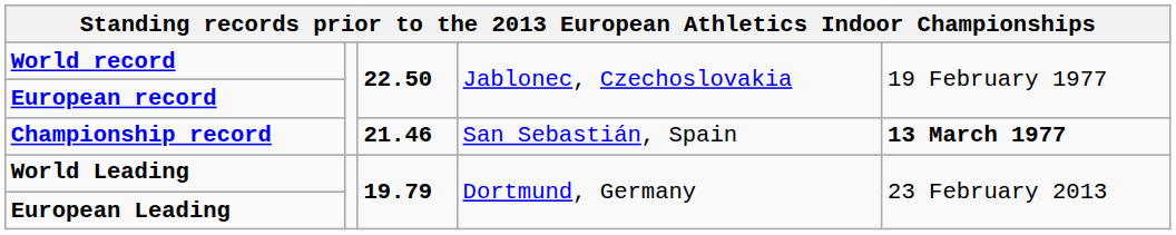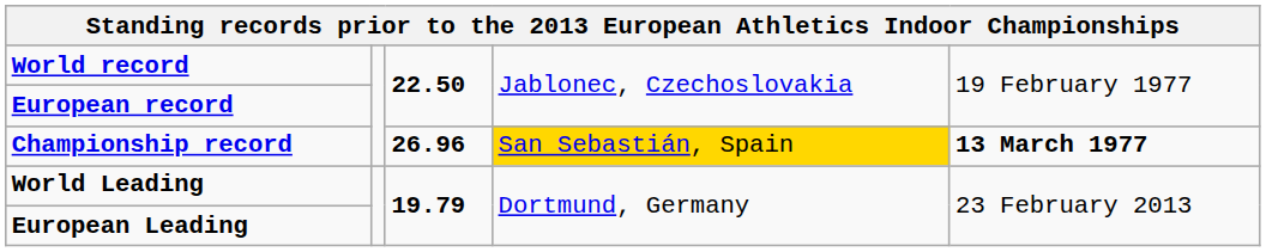 <table class="wikitable" width=75%>
 <tr>
 <th colspan="5">Standing records prior to the 2013 European Athletics Indoor Championships</th>
 </tr>
 <tr>
 <td><strong><a href='#'>World record</a></strong></td>
 <td rowspan=3></td>
 <td rowspan=2><strong>22.50</strong></td>
 <td rowspan=2><a href='#'>Jablonec</a>, <a href='#'>Czechoslovakia</a></td>
 <td rowspan=2>19 February 1977</td>
 </tr>
 <tr>
 <td><strong><a href='#'>European record</a></strong></td>
 </tr>
 <tr>
 <td><strong><a href='#'>Championship record</a></strong></td>
-<td><strong>21.46</strong></td>
-<td><a href='#'>San Sebastián</a>, Spain</td>
+<td><strong>26.96</strong></td>
+<td style="background: gold;"><a href='#'>San Sebastián</a>, Spain</td>
 <td><strong>13 March 1977</strong></td>
 </tr>
 <tr>
 <td><strong>World Leading</strong></td>
 <td rowspan=2></td>
 <td rowspan=2><strong>19.79</strong></td>
 <td rowspan=2><a href='#'>Dortmund</a>, Germany</td>
 <td rowspan=2>23 February 2013</td>
 </tr>
 <tr>
 <td><strong>European Leading</strong></td>
 </tr>
 </table>
